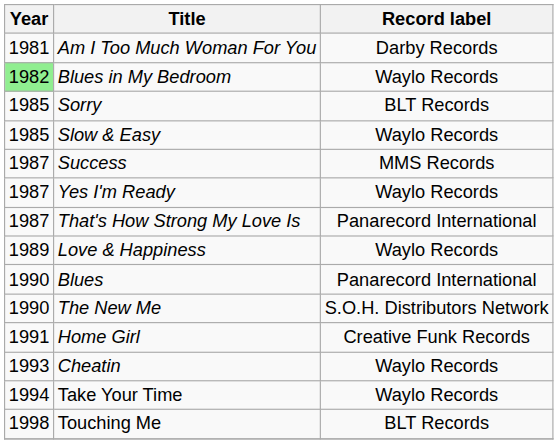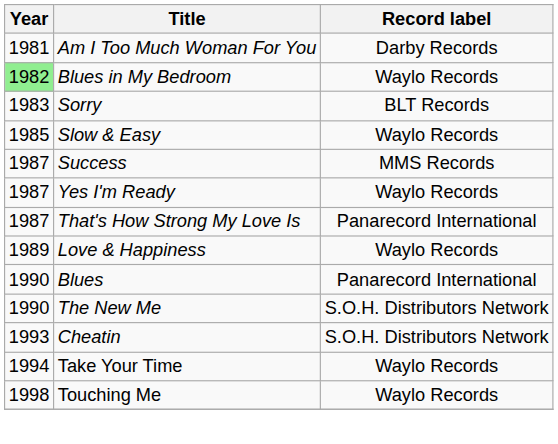 <table class="wikitable sortable">
 <tr>
 <th>Year</th>
 <th>Title</th>
 <th>Record label</th>
 </tr>
 <tr>
 <td>1981</td>
 <td><em>Am I Too Much Woman For You</em></td>
 <td style="text-align:center;">Darby Records</td>
 </tr>
 <tr>
 <td style="background: lightgreen;">1982</td>
 <td><em>Blues in My Bedroom</em></td>
 <td style="text-align:center;">Waylo Records</td>
 </tr>
 <tr>
-<td>1985</td>
+<td>1983</td>
 <td><em>Sorry</em></td>
 <td style="text-align:center;">BLT Records</td>
 </tr>
 <tr>
 <td>1985</td>
 <td><em>Slow & Easy</em></td>
 <td style="text-align:center;">Waylo Records</td>
 </tr>
 <tr>
 <td>1987</td>
 <td><em>Success</em></td>
 <td style="text-align:center;">MMS Records</td>
 </tr>
 <tr>
 <td>1987</td>
 <td><em>Yes I'm Ready</em></td>
 <td style="text-align:center;">Waylo Records</td>
 </tr>
 <tr>
 <td>1987</td>
 <td><em>That's How Strong My Love Is</em></td>
 <td style="text-align:center;">Panarecord International</td>
 </tr>
 <tr>
 <td>1989</td>
 <td><em>Love & Happiness</em></td>
 <td style="text-align:center;">Waylo Records</td>
 </tr>
 <tr>
 <td>1990</td>
 <td><em>Blues</em></td>
 <td style="text-align:center;">Panarecord International</td>
 </tr>
 <tr>
 <td>1990</td>
 <td><em>The New Me</em></td>
 <td style="text-align:center;">S.O.H. Distributors Network</td>
 </tr>
 <tr>
-<td>1991</td>
-<td><em>Home Girl</em></td>
-<td style="text-align:center;">Creative Funk Records</td>
-</tr>
-<tr>
 <td>1993</td>
 <td><em>Cheatin<strong></td>
-<td style="text-align:center;">Waylo Records</td>
+<td style="text-align:center;">S.O.H. Distributors Network</td>
 </tr>
 <tr>
 <td>1994</td>
 <td></em>Take Your Time<em></td>
 <td style="text-align:center;">Waylo Records</td>
 </tr>
 <tr>
 <td>1998</td>
 <td></em>Touching Me<em></td>
-<td style="text-align:center;">BLT Records</td>
+<td style="text-align:center;">Waylo Records</td>
 </tr>
 <tr>
 </tr>
 </table>
